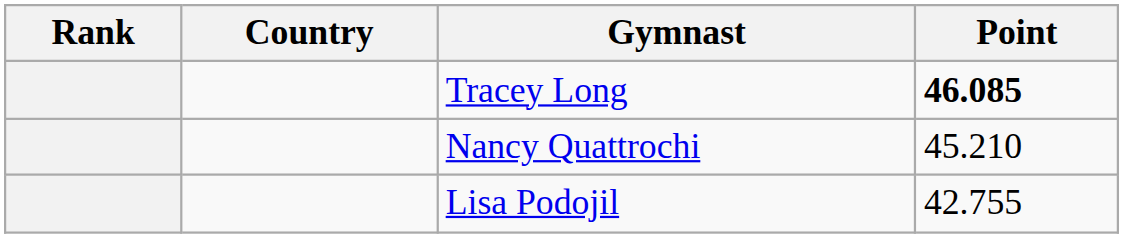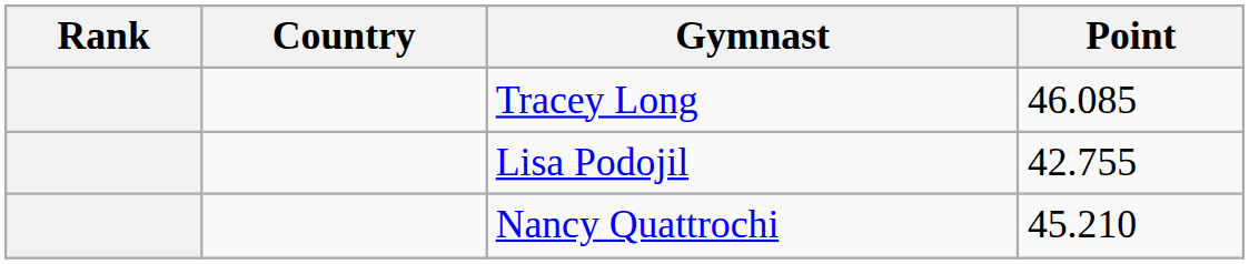 <table class="wikitable" width=500>
 <tr bgcolor="#efefef">
 <th>Rank</th>
 <th>Country</th>
 <th>Gymnast</th>
 <th>Point</th>
 </tr>
 <tr>
 <th></th>
 <td></td>
 <td><a href='#'>Tracey Long</a></td>
-<td><strong>46.085</strong></td>
+<td>46.085</td>
+</tr>
+<tr>
+<th></th>
+<td></td>
+<td><a href='#'>Lisa Podojil</a></td>
+<td>42.755</td>
 </tr>
 <tr>
 <th></th>
 <td></td>
 <td><a href='#'>Nancy Quattrochi</a></td>
 <td>45.210</td>
 </tr>
-<tr>
-<th></th>
-<td></td>
-<td><a href='#'>Lisa Podojil</a></td>
-<td>42.755</td>
-</tr>
 </table>
